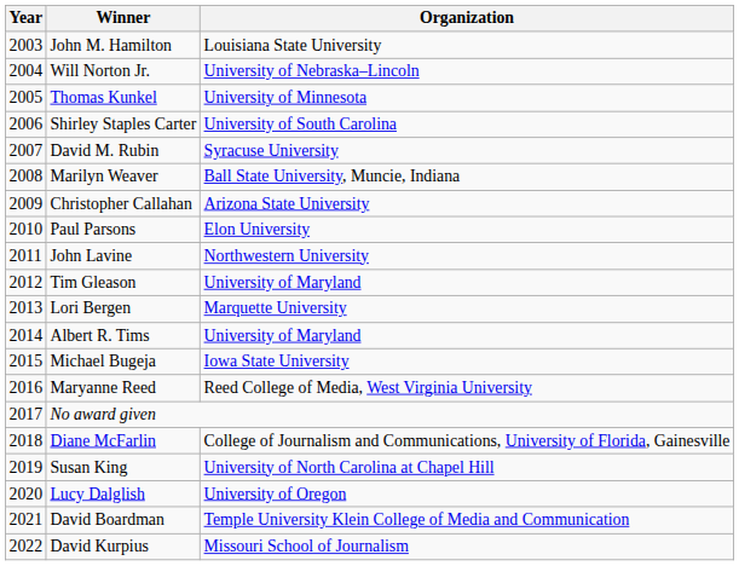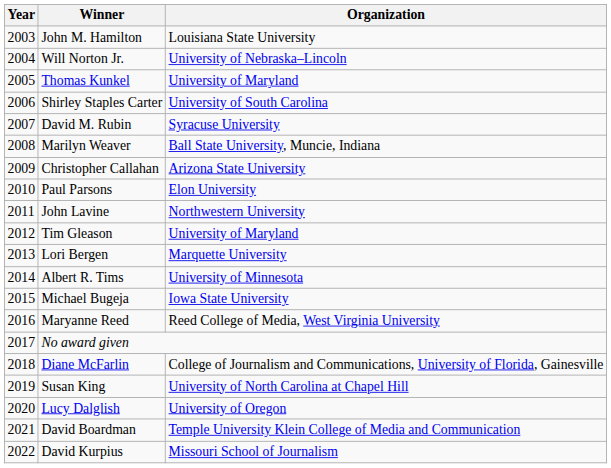 <table class="wikitable sortable">
 <tr>
 <th>Year</th>
 <th>Winner</th>
 <th>Organization</th>
 </tr>
 <tr>
 <td>2003</td>
 <td>John M. Hamilton</td>
 <td>Louisiana State University</td>
 </tr>
 <tr>
 <td>2004</td>
 <td>Will Norton Jr.</td>
 <td><a href='#'>University of Nebraska–Lincoln</a></td>
 </tr>
 <tr>
 <td>2005</td>
 <td><a href='#'>Thomas Kunkel</a></td>
-<td><a href='#'>University of Minnesota</a></td>
+<td><a href='#'>University of Maryland</a></td>
 </tr>
 <tr>
 <td>2006</td>
 <td>Shirley Staples Carter</td>
 <td><a href='#'>University of South Carolina</a></td>
 </tr>
 <tr>
 <td>2007</td>
 <td>David M. Rubin</td>
 <td><a href='#'>Syracuse University</a></td>
 </tr>
 <tr>
 <td>2008</td>
 <td>Marilyn Weaver</td>
 <td><a href='#'>Ball State University</a>, Muncie, Indiana</td>
 </tr>
 <tr>
 <td>2009</td>
 <td>Christopher Callahan</td>
 <td><a href='#'>Arizona State University</a></td>
 </tr>
 <tr>
 <td>2010</td>
 <td>Paul Parsons</td>
 <td><a href='#'>Elon University</a></td>
 </tr>
 <tr>
 <td>2011</td>
 <td>John Lavine</td>
 <td><a href='#'>Northwestern University</a></td>
 </tr>
 <tr>
 <td>2012</td>
 <td>Tim Gleason</td>
 <td><a href='#'>University of Maryland</a></td>
 </tr>
 <tr>
 <td>2013</td>
 <td>Lori Bergen</td>
 <td><a href='#'>Marquette University</a></td>
 </tr>
 <tr>
 <td>2014</td>
 <td>Albert R. Tims</td>
-<td><a href='#'>University of Maryland</a></td>
+<td><a href='#'>University of Minnesota</a></td>
 </tr>
 <tr>
 <td>2015</td>
 <td>Michael Bugeja</td>
 <td><a href='#'>Iowa State University</a></td>
 </tr>
 <tr>
 <td>2016</td>
 <td>Maryanne Reed</td>
 <td>Reed College of Media, <a href='#'>West Virginia University</a></td>
 </tr>
 <tr>
 <td>2017</td>
 <td colspan=2><em>No award given</em></td>
 </tr>
 <tr>
 <td>2018</td>
 <td><a href='#'>Diane McFarlin</a></td>
 <td>College of Journalism and Communications, <a href='#'>University of Florida</a>, Gainesville</td>
 </tr>
 <tr>
 <td>2019</td>
 <td>Susan King</td>
 <td><a href='#'>University of North Carolina at Chapel Hill</a></td>
 </tr>
 <tr>
 <td>2020</td>
 <td><a href='#'>Lucy Dalglish</a></td>
 <td><a href='#'>University of Oregon</a></td>
 </tr>
 <tr>
 <td>2021</td>
 <td>David Boardman</td>
 <td><a href='#'>Temple University Klein College of Media and Communication</a></td>
 </tr>
 <tr>
 <td>2022</td>
 <td>David Kurpius</td>
 <td><a href='#'>Missouri School of Journalism</a></td>
 </tr>
 </table>
